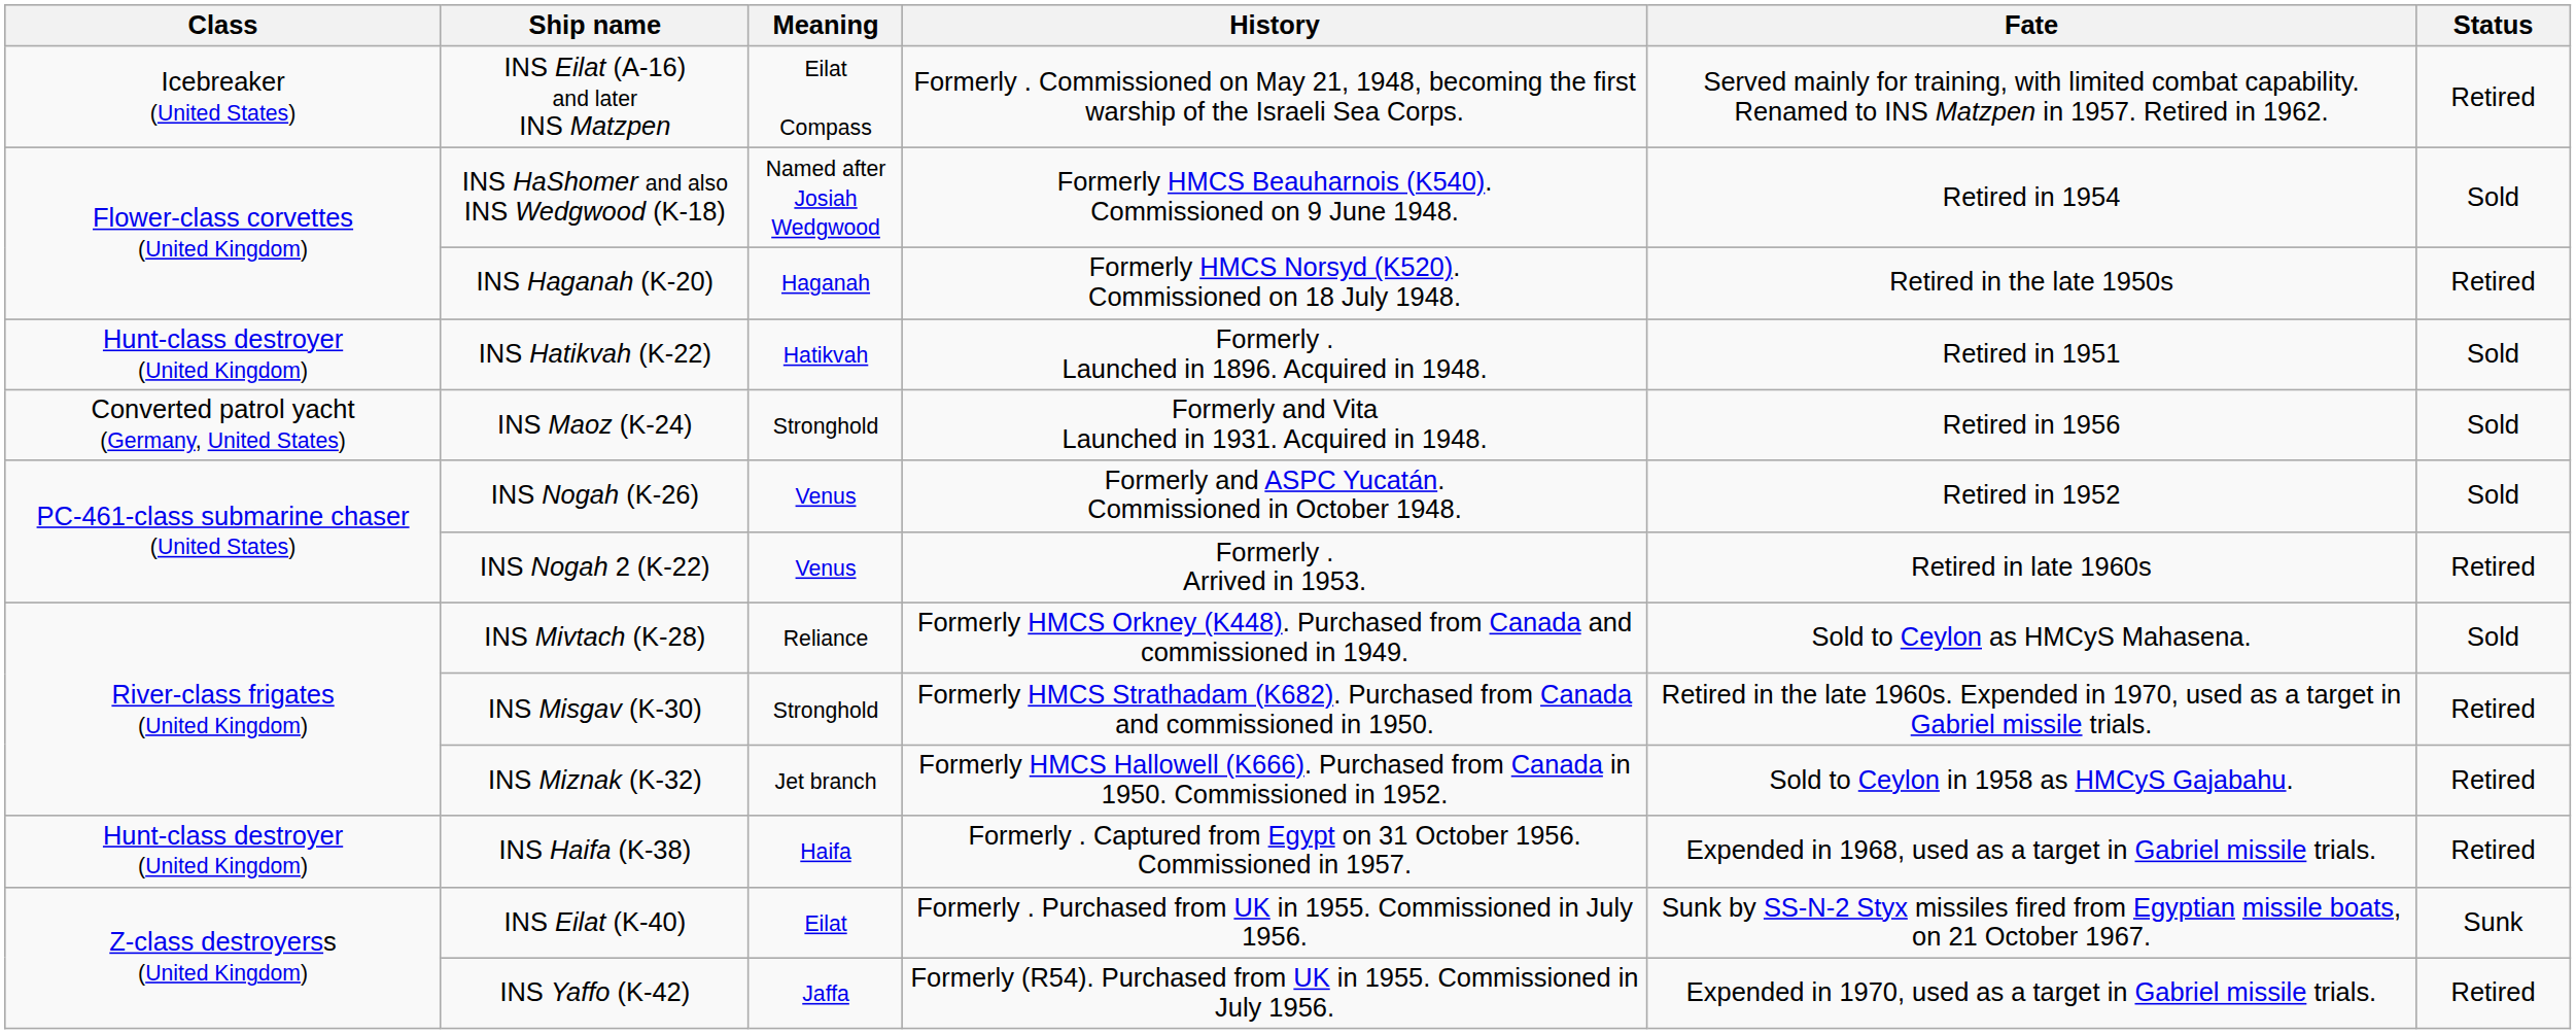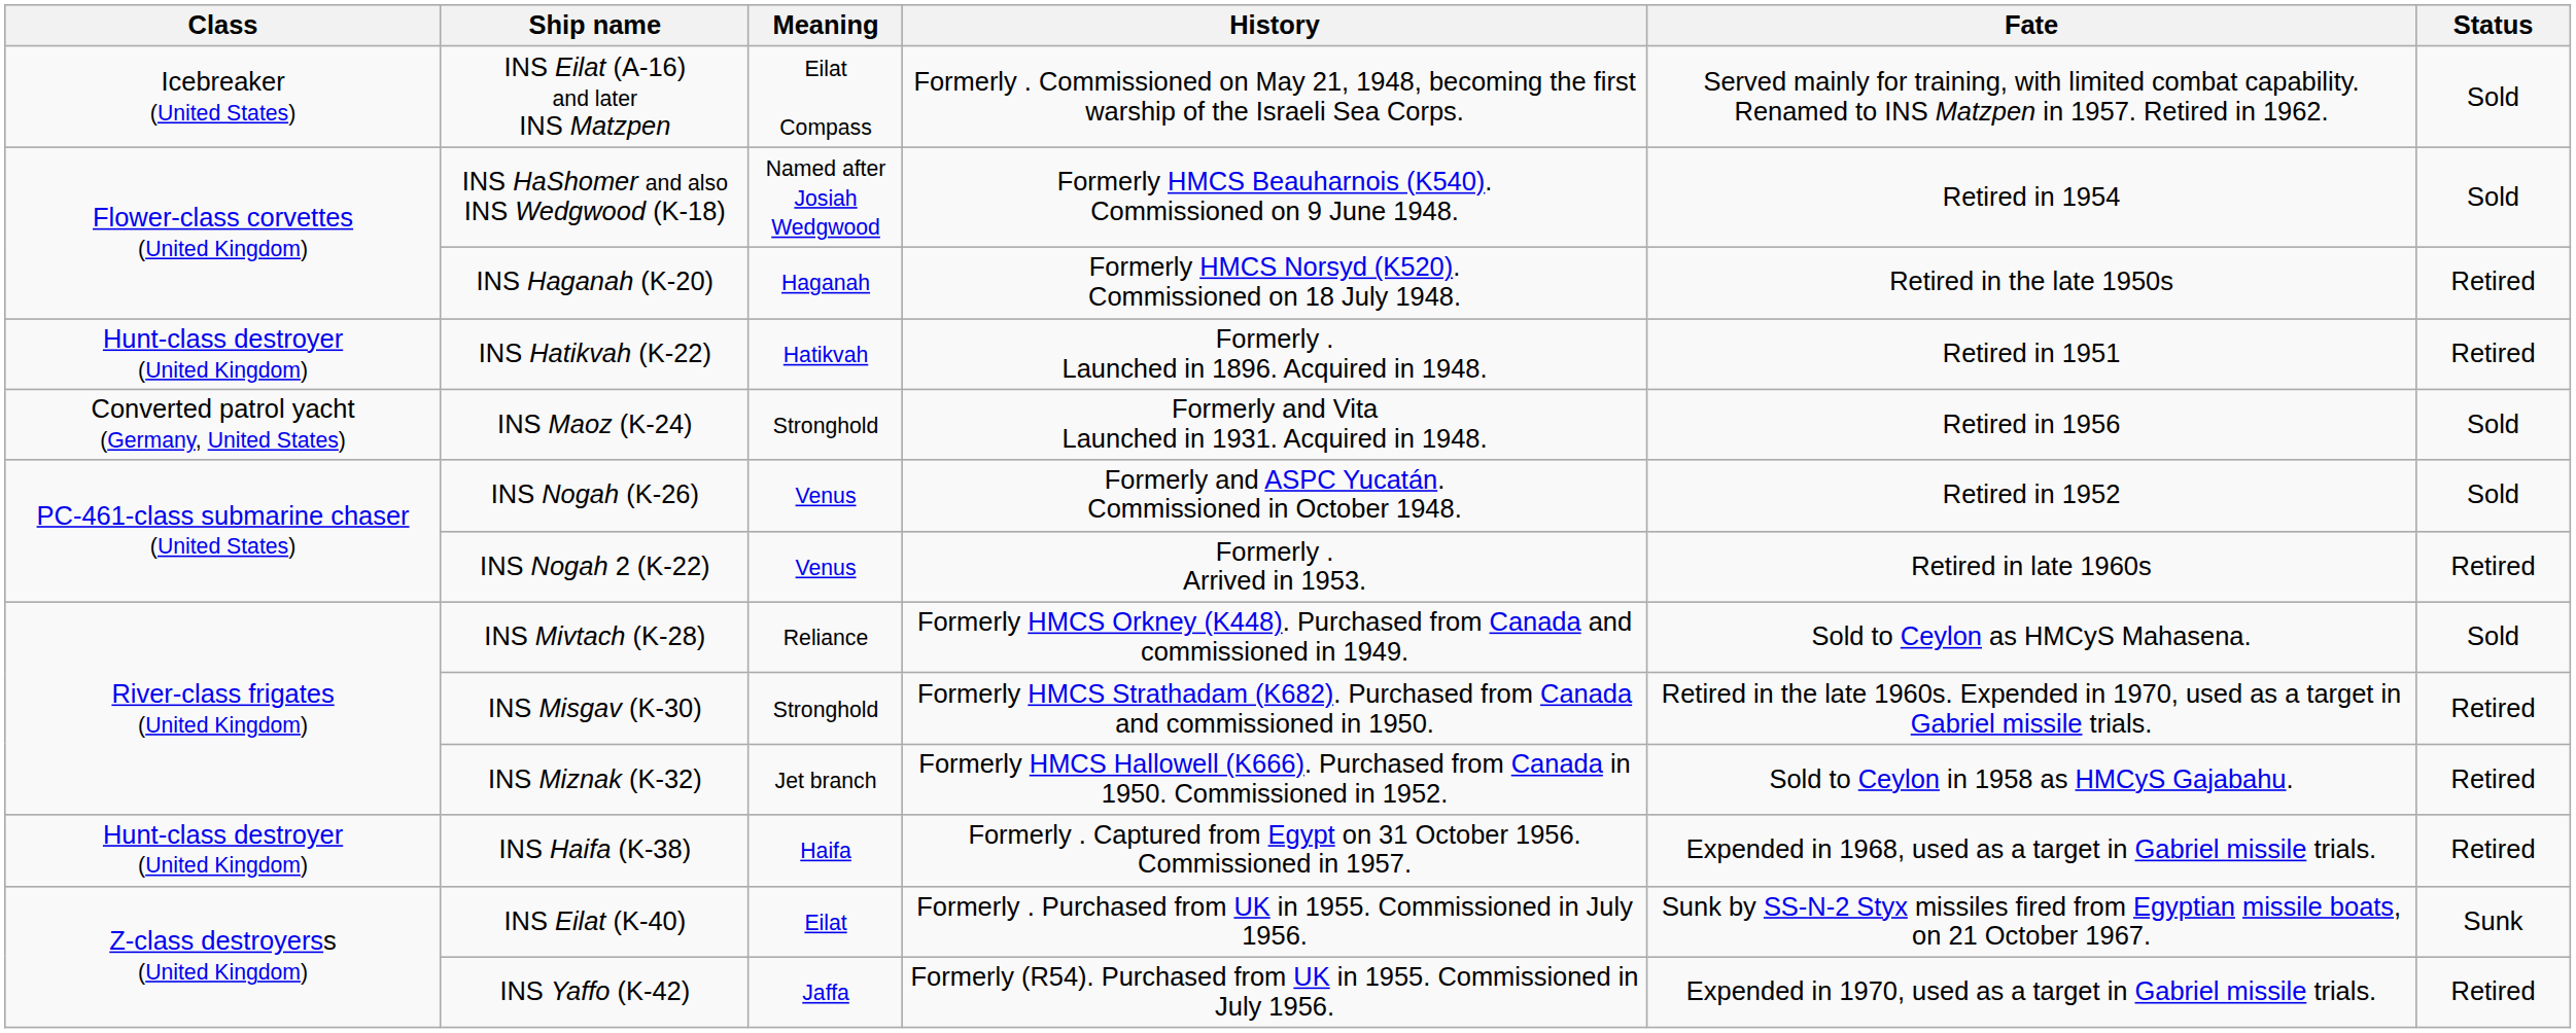 <table class="wikitable">
 <tr>
 <th width="17%">Class</th>
 <th width="12%">Ship name</th>
 <th width="6%">Meaning</th>
 <th width="29%">History</th>
 <th width="30%">Fate</th>
 <th width="6%">Status</th>
 </tr>
 <tr align=center>
 <td>Icebreaker<br><small>(<a href='#'>United States</a>)</small></td>
 <td>INS <em>Eilat</em> (A-16)<br><small>and later</small><br>INS <em>Matzpen</em></td>
 <td><small>Eilat<br><br>Compass</small></td>
 <td>Formerly . Commissioned on May 21, 1948, becoming the first warship of the Israeli Sea Corps.</td>
 <td>Served mainly for training, with limited combat capability. Renamed to INS <em>Matzpen</em> in 1957. Retired in 1962.</td>
-<td>Retired</td>
+<td>Sold</td>
 </tr>
 <tr align=center>
 <td rowspan=2><a href='#'>Flower-class corvettes</a><br><small>(<a href='#'>United Kingdom</a>)</small></td>
 <td>INS <em>HaShomer</em> <small>and also</small><br>INS <em>Wedgwood</em> (K-18)</td>
 <td><small>Named after <a href='#'>Josiah Wedgwood</a></small></td>
 <td>Formerly <a href='#'>HMCS Beauharnois (K540)</a>.<br>Commissioned on 9 June 1948.</td>
 <td>Retired in 1954</td>
 <td>Sold</td>
 </tr>
 <tr align=center>
 <td>INS <em>Haganah</em> (K-20)</td>
 <td><small><a href='#'>Haganah</a></small></td>
 <td>Formerly <a href='#'>HMCS Norsyd (K520)</a>.<br>Commissioned on 18 July 1948.</td>
 <td>Retired in the late 1950s</td>
 <td>Retired</td>
 </tr>
 <tr align=center>
 <td><a href='#'>Hunt-class destroyer</a><br><small>(<a href='#'>United Kingdom</a>)</small></td>
 <td>INS <em>Hatikvah</em> (K-22)</td>
 <td><small><a href='#'>Hatikvah</a></small></td>
 <td>Formerly .<br> Launched in 1896. Acquired in 1948.</td>
 <td>Retired in 1951</td>
-<td>Sold</td>
+<td>Retired</td>
 </tr>
 <tr align=center>
 <td>Converted patrol yacht<br><small>(<a href='#'>Germany</a>, <a href='#'>United States</a>)</small></td>
 <td>INS <em>Maoz</em> (K-24)</td>
 <td><small>Stronghold</small></td>
 <td>Formerly  and Vita<br> Launched in 1931. Acquired in 1948.</td>
 <td>Retired in 1956</td>
 <td>Sold</td>
 </tr>
 <tr align=center>
 <td rowspan=2><a href='#'>PC-461-class submarine chaser</a><br><small>(<a href='#'>United States</a>)</small></td>
 <td>INS <em>Nogah</em> (K-26)</td>
 <td><small><a href='#'>Venus</a></small></td>
 <td>Formerly  and <a href='#'>ASPC Yucatán</a>.<br>Commissioned in October 1948.</td>
 <td>Retired in 1952</td>
 <td>Sold</td>
 </tr>
 <tr align=center>
 <td>INS <em>Nogah</em> 2 (K-22)</td>
 <td><small><a href='#'>Venus</a></small></td>
 <td>Formerly .<br>Arrived in 1953.</td>
 <td>Retired in late 1960s</td>
 <td>Retired</td>
 </tr>
 <tr align=center>
 <td rowspan=3><a href='#'>River-class frigates</a><br><small>(<a href='#'>United Kingdom</a>)</small></td>
 <td>INS <em>Mivtach</em> (K-28)</td>
 <td><small>Reliance</small></td>
 <td>Formerly <a href='#'>HMCS Orkney (K448)</a>. Purchased from <a href='#'>Canada</a> and commissioned in 1949.</td>
 <td>Sold to <a href='#'>Ceylon</a> as HMCyS Mahasena.</td>
 <td>Sold</td>
 </tr>
 <tr align=center>
 <td>INS <em>Misgav</em> (K-30)</td>
 <td><small>Stronghold</small></td>
 <td>Formerly <a href='#'>HMCS Strathadam (K682)</a>. Purchased from <a href='#'>Canada</a> and commissioned in 1950.</td>
 <td>Retired in the late 1960s. Expended in 1970, used as a target in <a href='#'>Gabriel missile</a> trials.</td>
 <td>Retired</td>
 </tr>
 <tr align=center>
 <td>INS <em>Miznak</em> (K-32)</td>
 <td><small>Jet branch</small></td>
 <td>Formerly <a href='#'>HMCS Hallowell (K666)</a>. Purchased from <a href='#'>Canada</a> in 1950. Commissioned in 1952.</td>
 <td>Sold to <a href='#'>Ceylon</a> in 1958 as <a href='#'>HMCyS Gajabahu</a>.</td>
 <td>Retired</td>
 </tr>
 <tr align=center>
 <td><a href='#'>Hunt-class destroyer</a><br><small>(<a href='#'>United Kingdom</a>)</small></td>
 <td>INS <em>Haifa</em> (K-38)</td>
 <td><small><a href='#'>Haifa</a></small></td>
 <td>Formerly . Captured from <a href='#'>Egypt</a> on 31 October 1956. Commissioned in 1957.</td>
 <td>Expended in 1968, used as a target in <a href='#'>Gabriel missile</a> trials.</td>
 <td>Retired</td>
 </tr>
 <tr align=center>
 <td rowspan=2><a href='#'>Z-class destroyers</a>s<br><small>(<a href='#'>United Kingdom</a>)</small></td>
 <td>INS <em>Eilat</em> (K-40)</td>
 <td><small><a href='#'>Eilat</a></small></td>
 <td>Formerly . Purchased from <a href='#'>UK</a> in 1955. Commissioned in July 1956.</td>
 <td>Sunk by <a href='#'>SS-N-2 Styx</a> missiles fired from <a href='#'>Egyptian</a> <a href='#'>missile boats</a>, on 21 October 1967.</td>
 <td>Sunk</td>
 </tr>
 <tr align=center>
 <td>INS <em>Yaffo</em> (K-42)</td>
 <td><small><a href='#'>Jaffa</a></small></td>
 <td>Formerly  (R54). Purchased from <a href='#'>UK</a> in 1955. Commissioned in July 1956.</td>
 <td>Expended in 1970, used as a target in <a href='#'>Gabriel missile</a> trials.</td>
 <td>Retired</td>
 </tr>
 </table>
